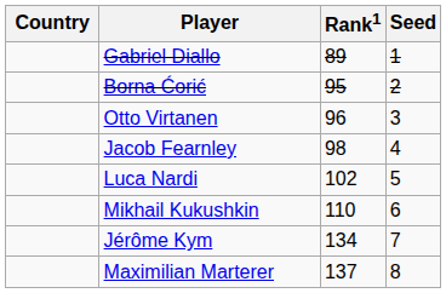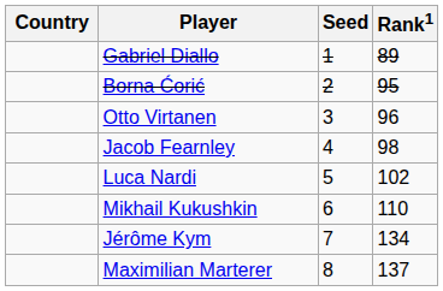 <table class="sortable wikitable">
 <tr>
 <th width="70">Country</th>
 <th width="175">Player</th>
+<th>Seed</th>
 <th>Rank<sup>1</sup></th>
-<th>Seed</th>
 </tr>
 <tr>
 <td><s></s></td>
 <td><s><a href='#'>Gabriel Diallo</a></s></td>
+<td><s>1</s></td>
 <td><s>89</s></td>
-<td><s>1</s></td>
 </tr>
 <tr>
 <td><s></s></td>
 <td><s><a href='#'>Borna Ćorić</a></s></td>
+<td><s>2</s></td>
 <td><s>95</s></td>
-<td><s>2</s></td>
 </tr>
 <tr>
 <td></td>
 <td><a href='#'>Otto Virtanen</a></td>
+<td>3</td>
 <td>96</td>
-<td>3</td>
 </tr>
 <tr>
 <td></td>
 <td><a href='#'>Jacob Fearnley</a></td>
+<td>4</td>
 <td>98</td>
-<td>4</td>
 </tr>
 <tr>
 <td></td>
 <td><a href='#'>Luca Nardi</a></td>
+<td>5</td>
 <td>102</td>
-<td>5</td>
 </tr>
 <tr>
 <td></td>
 <td><a href='#'>Mikhail Kukushkin</a></td>
+<td>6</td>
 <td>110</td>
-<td>6</td>
 </tr>
 <tr>
 <td></td>
 <td><a href='#'>Jérôme Kym</a></td>
+<td>7</td>
 <td>134</td>
-<td>7</td>
 </tr>
 <tr>
 <td></td>
 <td><a href='#'>Maximilian Marterer</a></td>
+<td>8</td>
 <td>137</td>
-<td>8</td>
 </tr>
 </table>
